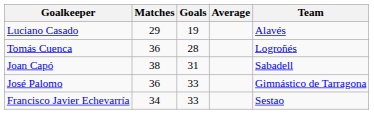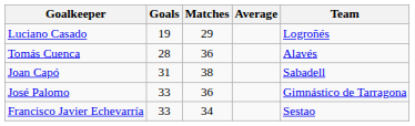 <table class="wikitable sortable">
 <tr>
 <th>Goalkeeper</th>
+<th>Goals</th>
 <th>Matches</th>
-<th>Goals</th>
 <th>Average</th>
 <th>Team</th>
 </tr>
 <tr>
 <td> <a href='#'>Luciano Casado</a></td>
+<td style="text-align:center;">19</td>
 <td style="text-align:center;">29</td>
-<td style="text-align:center;">19</td>
+<td style="text-align:center;"></td>
+<td><a href='#'>Logroñés</a></td>
+</tr>
+<tr>
+<td> <a href='#'>Tomás Cuenca</a></td>
+<td style="text-align:center;">28</td>
+<td style="text-align:center;">36</td>
 <td style="text-align:center;"></td>
 <td><a href='#'>Alavés</a></td>
 </tr>
 <tr>
-<td> <a href='#'>Tomás Cuenca</a></td>
-<td style="text-align:center;">36</td>
-<td style="text-align:center;">28</td>
-<td style="text-align:center;"></td>
-<td><a href='#'>Logroñés</a></td>
-</tr>
-<tr>
 <td> <a href='#'>Joan Capó</a></td>
+<td style="text-align:center;">31</td>
 <td style="text-align:center;">38</td>
-<td style="text-align:center;">31</td>
 <td style="text-align:center;"></td>
 <td><a href='#'>Sabadell</a></td>
 </tr>
 <tr>
 <td> <a href='#'>José Palomo</a></td>
+<td style="text-align:center;">33</td>
 <td style="text-align:center;">36</td>
-<td style="text-align:center;">33</td>
 <td style="text-align:center;"></td>
 <td><a href='#'>Gimnástico de Tarragona</a></td>
 </tr>
 <tr>
 <td> <a href='#'>Francisco Javier Echevarría</a></td>
+<td style="text-align:center;">33</td>
 <td style="text-align:center;">34</td>
-<td style="text-align:center;">33</td>
 <td style="text-align:center;"></td>
 <td><a href='#'>Sestao</a></td>
 </tr>
 </table>
